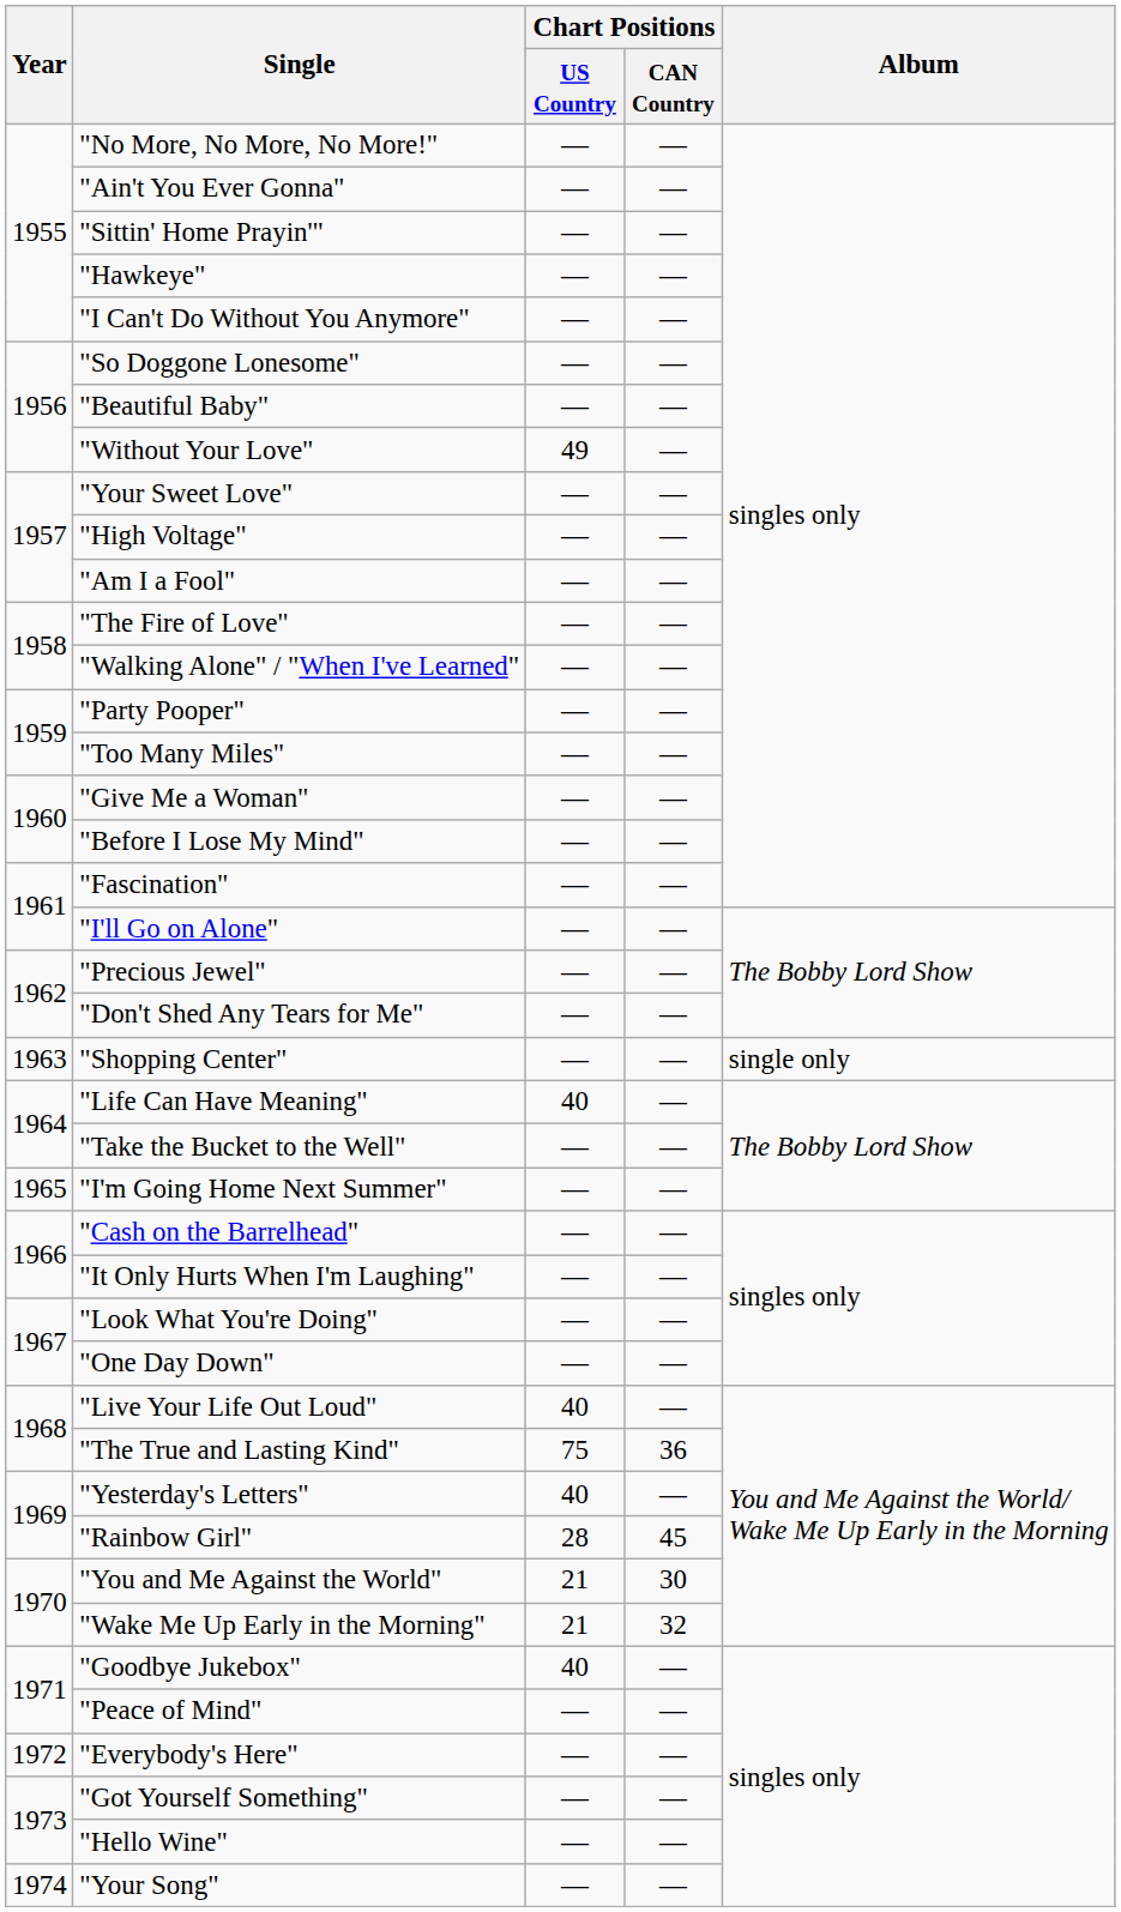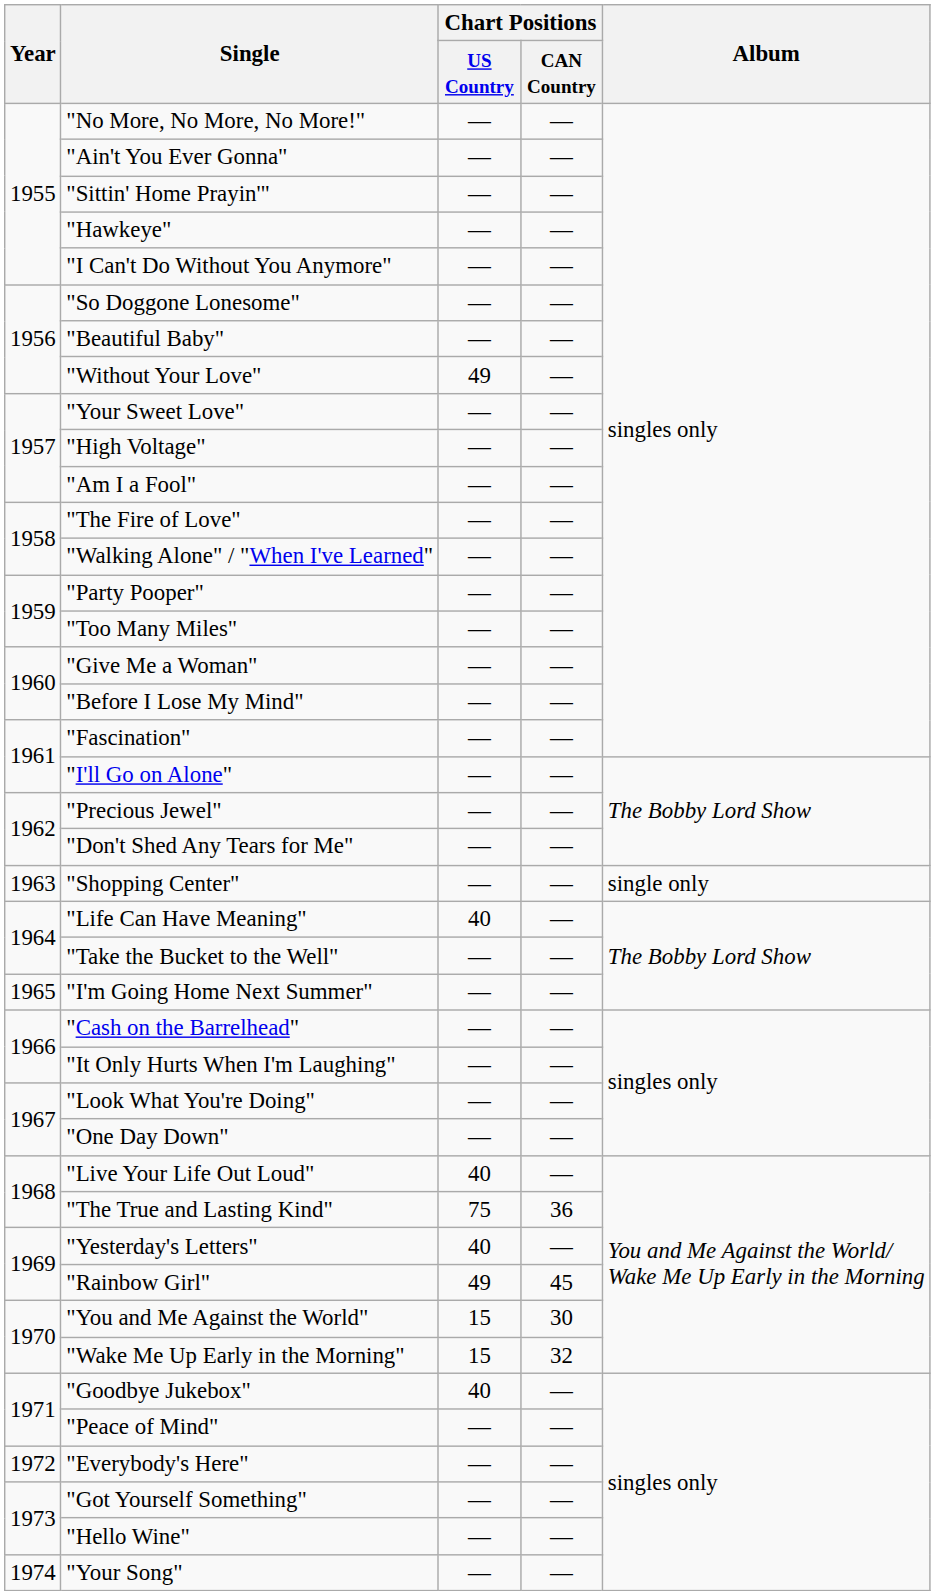 <table class="wikitable">
 <tr>
 <th rowspan="2">Year</th>
 <th rowspan="2">Single</th>
 <th colspan="2">Chart Positions</th>
 <th rowspan="2">Album</th>
 </tr>
 <tr>
 <th width="50"><small><a href='#'>US Country</a></small></th>
 <th width="50"><small>CAN Country</small></th>
 </tr>
 <tr>
 <td rowspan="5">1955</td>
 <td>"No More, No More, No More!"</td>
 <td align="center">—</td>
 <td align="center">—</td>
 <td rowspan="18">singles only</td>
 </tr>
 <tr>
 <td>"Ain't You Ever Gonna"</td>
 <td align="center">—</td>
 <td align="center">—</td>
 </tr>
 <tr>
 <td>"Sittin' Home Prayin'"</td>
 <td align="center">—</td>
 <td align="center">—</td>
 </tr>
 <tr>
 <td>"Hawkeye"</td>
 <td align="center">—</td>
 <td align="center">—</td>
 </tr>
 <tr>
 <td>"I Can't Do Without You Anymore"</td>
 <td align="center">—</td>
 <td align="center">—</td>
 </tr>
 <tr>
 <td rowspan="3">1956</td>
 <td>"So Doggone Lonesome"</td>
 <td align="center">—</td>
 <td align="center">—</td>
 </tr>
 <tr>
 <td>"Beautiful Baby"</td>
 <td align="center">—</td>
 <td align="center">—</td>
 </tr>
 <tr>
 <td>"Without Your Love"</td>
 <td align="center">49</td>
 <td align="center">—</td>
 </tr>
 <tr>
 <td rowspan="3">1957</td>
 <td>"Your Sweet Love"</td>
 <td align="center">—</td>
 <td align="center">—</td>
 </tr>
 <tr>
 <td>"High Voltage"</td>
 <td align="center">—</td>
 <td align="center">—</td>
 </tr>
 <tr>
 <td>"Am I a Fool"</td>
 <td align="center">—</td>
 <td align="center">—</td>
 </tr>
 <tr>
 <td rowspan="2">1958</td>
 <td>"The Fire of Love"</td>
 <td align="center">—</td>
 <td align="center">—</td>
 </tr>
 <tr>
 <td>"Walking Alone" / "<a href='#'>When I've Learned</a>"</td>
 <td align="center">—</td>
 <td align="center">—</td>
 </tr>
 <tr>
 <td rowspan="2">1959</td>
 <td>"Party Pooper"</td>
 <td align="center">—</td>
 <td align="center">—</td>
 </tr>
 <tr>
 <td>"Too Many Miles"</td>
 <td align="center">—</td>
 <td align="center">—</td>
 </tr>
 <tr>
 <td rowspan="2">1960</td>
 <td>"Give Me a Woman"</td>
 <td align="center">—</td>
 <td align="center">—</td>
 </tr>
 <tr>
 <td>"Before I Lose My Mind"</td>
 <td align="center">—</td>
 <td align="center">—</td>
 </tr>
 <tr>
 <td rowspan="2">1961</td>
 <td>"Fascination"</td>
 <td align="center">—</td>
 <td align="center">—</td>
 </tr>
 <tr>
 <td>"<a href='#'>I'll Go on Alone</a>"</td>
 <td align="center">—</td>
 <td align="center">—</td>
 <td rowspan="3"><em>The Bobby Lord Show</em></td>
 </tr>
 <tr>
 <td rowspan="2">1962</td>
 <td>"Precious Jewel"</td>
 <td align="center">—</td>
 <td align="center">—</td>
 </tr>
 <tr>
 <td>"Don't Shed Any Tears for Me"</td>
 <td align="center">—</td>
 <td align="center">—</td>
 </tr>
 <tr>
 <td>1963</td>
 <td>"Shopping Center"</td>
 <td align="center">—</td>
 <td align="center">—</td>
 <td>single only</td>
 </tr>
 <tr>
 <td rowspan="2">1964</td>
 <td>"Life Can Have Meaning"</td>
 <td align="center">40</td>
 <td align="center">—</td>
 <td rowspan="3"><em>The Bobby Lord Show</em></td>
 </tr>
 <tr>
 <td>"Take the Bucket to the Well"</td>
 <td align="center">—</td>
 <td align="center">—</td>
 </tr>
 <tr>
 <td>1965</td>
 <td>"I'm Going Home Next Summer"</td>
 <td align="center">—</td>
 <td align="center">—</td>
 </tr>
 <tr>
 <td rowspan="2">1966</td>
 <td>"<a href='#'>Cash on the Barrelhead</a>"</td>
 <td align="center">—</td>
 <td align="center">—</td>
 <td rowspan="4">singles only</td>
 </tr>
 <tr>
 <td>"It Only Hurts When I'm Laughing"</td>
 <td align="center">—</td>
 <td align="center">—</td>
 </tr>
 <tr>
 <td rowspan="2">1967</td>
 <td>"Look What You're Doing"</td>
 <td align="center">—</td>
 <td align="center">—</td>
 </tr>
 <tr>
 <td>"One Day Down"</td>
 <td align="center">—</td>
 <td align="center">—</td>
 </tr>
 <tr>
 <td rowspan="2">1968</td>
 <td>"Live Your Life Out Loud"</td>
 <td align="center">40</td>
 <td align="center">—</td>
 <td rowspan="6"><em>You and Me Against the World/<br>Wake Me Up Early in the Morning</em></td>
 </tr>
 <tr>
 <td>"The True and Lasting Kind"</td>
 <td align="center">75</td>
 <td align="center">36</td>
 </tr>
 <tr>
 <td rowspan="2">1969</td>
 <td>"Yesterday's Letters"</td>
 <td align="center">40</td>
 <td align="center">—</td>
 </tr>
 <tr>
 <td>"Rainbow Girl"</td>
-<td align="center">28</td>
+<td align="center">49</td>
 <td align="center">45</td>
 </tr>
 <tr>
 <td rowspan="2">1970</td>
 <td>"You and Me Against the World"</td>
-<td align="center">21</td>
+<td align="center">15</td>
 <td align="center">30</td>
 </tr>
 <tr>
 <td>"Wake Me Up Early in the Morning"</td>
-<td align="center">21</td>
+<td align="center">15</td>
 <td align="center">32</td>
 </tr>
 <tr>
 <td rowspan="2">1971</td>
 <td>"Goodbye Jukebox"</td>
 <td align="center">40</td>
 <td align="center">—</td>
 <td rowspan="6">singles only</td>
 </tr>
 <tr>
 <td>"Peace of Mind"</td>
 <td align="center">—</td>
 <td align="center">—</td>
 </tr>
 <tr>
 <td>1972</td>
 <td>"Everybody's Here"</td>
 <td align="center">—</td>
 <td align="center">—</td>
 </tr>
 <tr>
 <td rowspan="2">1973</td>
 <td>"Got Yourself Something"</td>
 <td align="center">—</td>
 <td align="center">—</td>
 </tr>
 <tr>
 <td>"Hello Wine"</td>
 <td align="center">—</td>
 <td align="center">—</td>
 </tr>
 <tr>
 <td>1974</td>
 <td>"Your Song"</td>
 <td align="center">—</td>
 <td align="center">—</td>
 </tr>
 </table>
